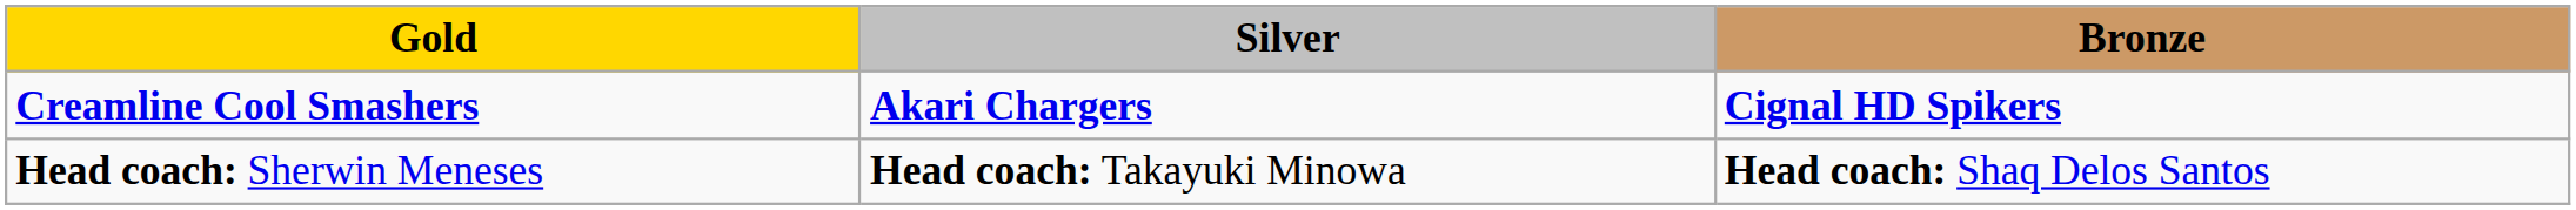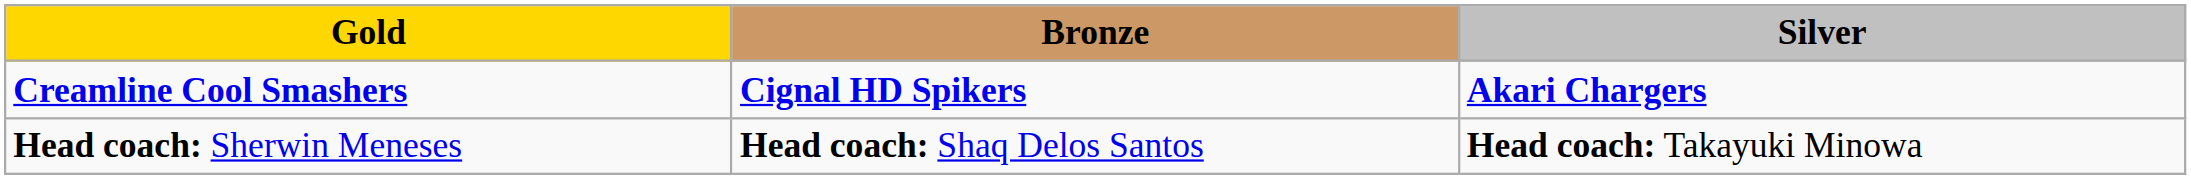 <table class="wikitable"; font-size:90%">
 <tr>
 <td scope="col" style="width:20em; background:gold" align=center><strong>Gold</strong></td>
+<td scope="col" style="width:20em; background:#cc9966" align=center><strong>Bronze</strong></td>
 <td scope="col" style="width:20em; background:silver" align=center><strong>Silver</strong></td>
-<td scope="col" style="width:20em; background:#cc9966" align=center><strong>Bronze</strong></td>
 </tr>
 <tr>
 <td valign=top><strong><a href='#'>Creamline Cool Smashers</a></strong><br></td>
+<td valign=top><strong><a href='#'>Cignal HD Spikers</a></strong><br></td>
 <td valign=top><strong><a href='#'>Akari Chargers</a></strong><br></td>
-<td valign=top><strong><a href='#'>Cignal HD Spikers</a></strong><br></td>
 </tr>
 <tr>
 <td><strong>Head coach:</strong> <a href='#'>Sherwin Meneses</a></td>
+<td><strong>Head coach:</strong> <a href='#'>Shaq Delos Santos</a></td>
 <td><strong>Head coach:</strong> Takayuki Minowa</td>
-<td><strong>Head coach:</strong> <a href='#'>Shaq Delos Santos</a></td>
 </tr>
 </table>
